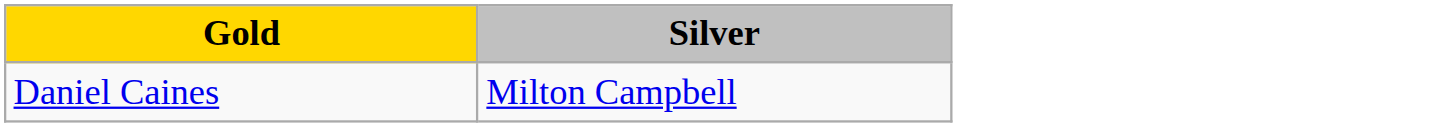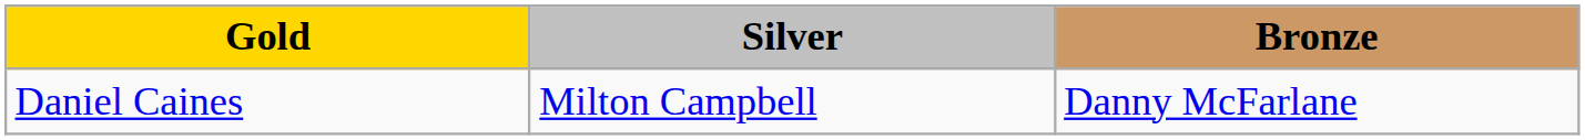 <table class="wikitable" style="text-align:left">
 <tr align="center">
 <td width=200 bgcolor=gold><strong>Gold</strong></td>
 <td width=200 bgcolor=silver><strong>Silver</strong></td>
+<td width=200 bgcolor=CC9966><strong>Bronze</strong></td>
 </tr>
 <tr>
 <td><a href='#'>Daniel Caines</a><br><em></em></td>
 <td><a href='#'>Milton Campbell</a><br><em></em></td>
+<td><a href='#'>Danny McFarlane</a><br><em></em></td>
 </tr>
 </table>
